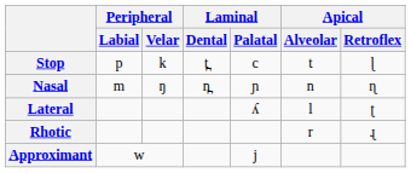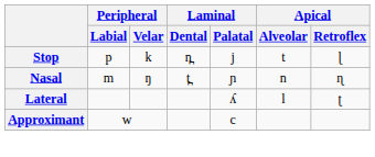 <table class="IPA wikitable" style="text-align:center">
 <tr>
 <th rowspan="2"></th>
 <th colspan="2"><a href='#'>Peripheral</a></th>
 <th colspan="2"><a href='#'>Laminal</a></th>
 <th colspan="2"><a href='#'>Apical</a></th>
 </tr>
 <tr>
 <th><a href='#'>Labial</a></th>
 <th><a href='#'>Velar</a></th>
 <th><a href='#'>Dental</a></th>
 <th><a href='#'>Palatal</a></th>
 <th><a href='#'>Alveolar</a></th>
 <th><a href='#'>Retroflex</a></th>
 </tr>
 <tr style="text-align: center;">
 <th><a href='#'>Stop</a></th>
 <td>p</td>
 <td>k</td>
-<td>t̪</td>
-<td>c</td>
+<td>n̪</td>
+<td>j</td>
 <td>t</td>
 <td>ɭ</td>
 </tr>
 <tr style="text-align: center;">
 <th><a href='#'>Nasal</a></th>
 <td>m</td>
 <td>ŋ</td>
-<td>n̪</td>
+<td>t̪</td>
 <td>ɲ</td>
 <td>n</td>
 <td>ɳ</td>
 </tr>
 <tr style="text-align: center;">
 <th><a href='#'>Lateral</a></th>
 <td></td>
 <td></td>
 <td></td>
 <td>ʎ</td>
 <td>l</td>
 <td>ʈ</td>
 </tr>
 <tr style="text-align: center;">
-<th><a href='#'>Rhotic</a></th>
-<td></td>
-<td></td>
-<td></td>
-<td></td>
-<td>r</td>
-<td>ɻ</td>
-</tr>
-<tr style="text-align: center;">
 <th><a href='#'>Approximant</a></th>
 <td colspan="2">w</td>
 <td></td>
-<td>j</td>
+<td>c</td>
 <td></td>
 <td></td>
 </tr>
 </table>
